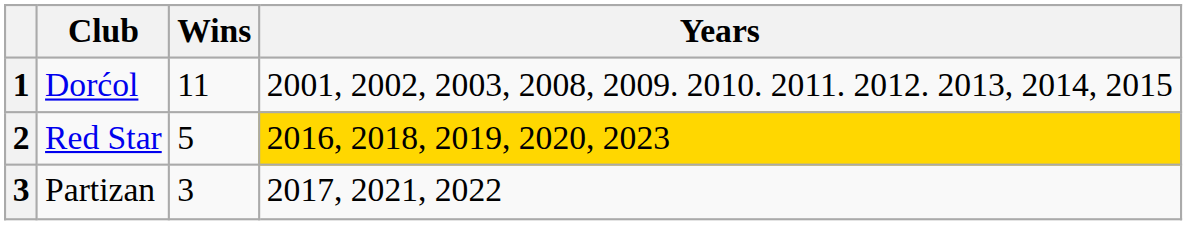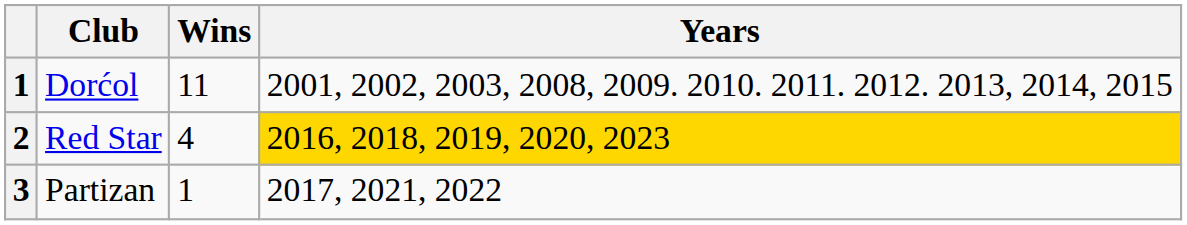 <table class="wikitable" style="text-align: left;">
 <tr>
 <th scope="col"></th>
 <th scope="col">Club</th>
 <th scope="col">Wins</th>
 <th scope="col">Years</th>
 </tr>
 <tr>
 <th scope="row">1</th>
 <td><a href='#'>Dorćol</a></td>
 <td>11</td>
 <td>2001, 2002, 2003, 2008, 2009. 2010. 2011. 2012. 2013, 2014, 2015</td>
 </tr>
 <tr>
 <th scope="row">2</th>
 <td><a href='#'>Red Star</a></td>
-<td>5</td>
+<td>4</td>
 <td style="background: gold;">2016, 2018, 2019, 2020, 2023</td>
 </tr>
 <tr>
 <th scope="row">3</th>
 <td>Partizan</td>
-<td>3</td>
+<td>1</td>
 <td>2017, 2021, 2022</td>
 </tr>
 </table>
